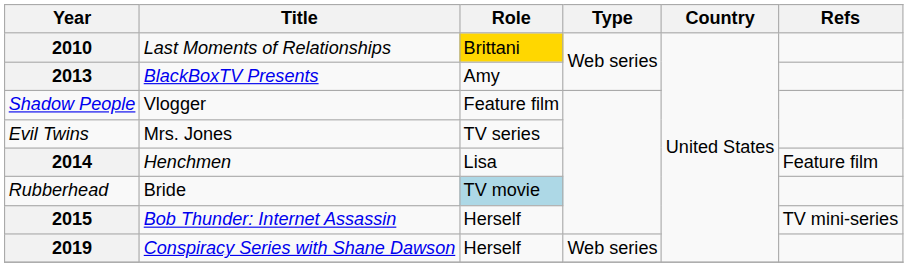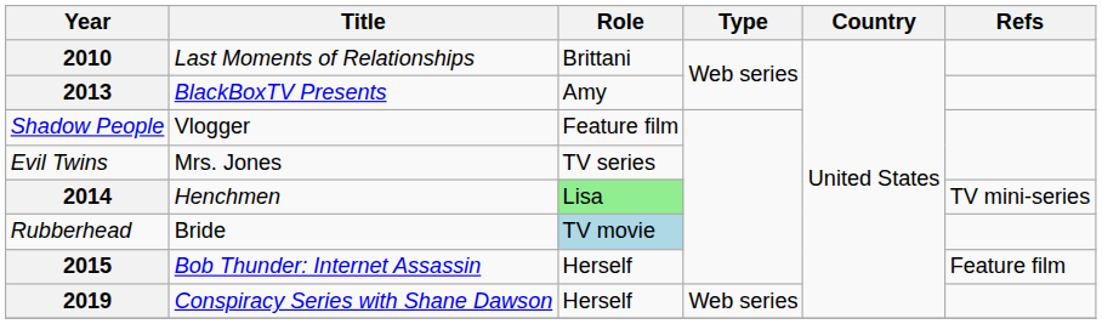 <table class="wikitable sortable plainrowheaders">
 <tr>
 <th>Year</th>
 <th>Title</th>
 <th>Role</th>
 <th>Type</th>
 <th>Country</th>
 <th>Refs</th>
 </tr>
 <tr>
 <th>2010</th>
 <td><em>Last Moments of Relationships</em></td>
-<td style="background: gold;">Brittani</td>
+<td>Brittani</td>
 <td rowspan="2">Web series</td>
 <td rowspan="8">United States</td>
 <td></td>
 </tr>
 <tr>
 <th scoperow=>2013</th>
 <td><em><a href='#'>BlackBoxTV Presents</a></em></td>
 <td>Amy</td>
 <td></td>
 </tr>
 <tr>
 <td><em><a href='#'>Shadow People</a></em></td>
 <td>Vlogger</td>
 <td>Feature film</td>
 <td rowspan="5"></td>
 </tr>
 <tr>
 <td><em>Evil Twins</em></td>
 <td>Mrs. Jones</td>
 <td>TV series</td>
 </tr>
 <tr>
 <th scoperow=>2014</th>
 <td><em>Henchmen</em></td>
-<td>Lisa</td>
-<td>Feature film</td>
+<td style="background: lightgreen;">Lisa</td>
+<td>TV mini-series</td>
 </tr>
 <tr>
 <td><em>Rubberhead</em></td>
 <td>Bride</td>
 <td style="background: lightblue;">TV movie</td>
 </tr>
 <tr>
 <th>2015</th>
 <td><em><a href='#'>Bob Thunder: Internet Assassin</a></em></td>
 <td>Herself</td>
-<td>TV mini-series</td>
+<td>Feature film</td>
 </tr>
 <tr>
 <th>2019</th>
 <td><em><a href='#'>Conspiracy Series with Shane Dawson</a></em></td>
 <td>Herself</td>
 <td>Web series</td>
 <td></td>
 </tr>
 <tr>
 </tr>
 </table>
